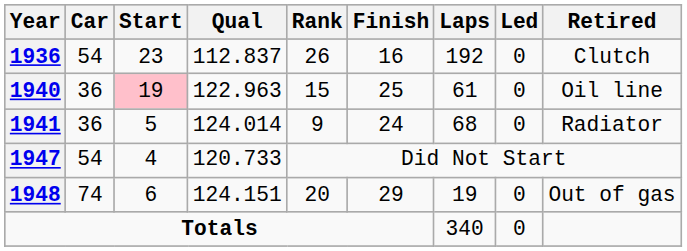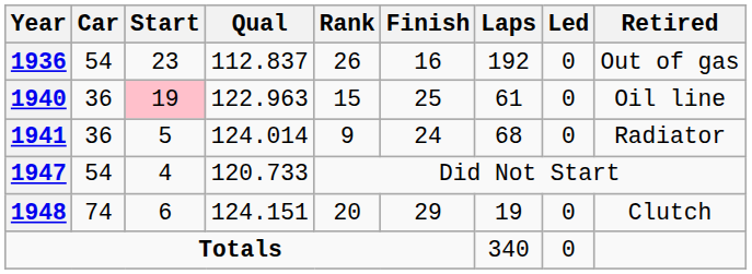 <table class="wikitable" style="text-align:center">
 <tr>
 <th>Year</th>
 <th>Car</th>
 <th>Start</th>
 <th>Qual</th>
 <th>Rank</th>
 <th>Finish</th>
 <th>Laps</th>
 <th>Led</th>
 <th>Retired</th>
 </tr>
 <tr>
 <th><a href='#'>1936</a></th>
 <td>54</td>
 <td>23</td>
 <td>112.837</td>
 <td>26</td>
 <td>16</td>
 <td>192</td>
 <td>0</td>
-<td>Clutch</td>
+<td>Out of gas</td>
 </tr>
 <tr>
 <th><a href='#'>1940</a></th>
 <td>36</td>
 <td style="background: pink;">19</td>
 <td>122.963</td>
 <td>15</td>
 <td>25</td>
 <td>61</td>
 <td>0</td>
 <td>Oil line</td>
 </tr>
 <tr>
 <th><a href='#'>1941</a></th>
 <td>36</td>
 <td>5</td>
 <td>124.014</td>
 <td>9</td>
 <td>24</td>
 <td>68</td>
 <td>0</td>
 <td>Radiator</td>
 </tr>
 <tr>
 <th><a href='#'>1947</a></th>
 <td>54</td>
 <td>4</td>
 <td>120.733</td>
 <td colspan=5>Did Not Start</td>
 </tr>
 <tr>
 <th><a href='#'>1948</a></th>
 <td>74</td>
 <td>6</td>
 <td>124.151</td>
 <td>20</td>
 <td>29</td>
 <td>19</td>
 <td>0</td>
-<td>Out of gas</td>
+<td>Clutch</td>
 </tr>
 <tr>
 <td colspan=6><strong>Totals</strong></td>
 <td>340</td>
 <td>0</td>
 <td></td>
 </tr>
 </table>
